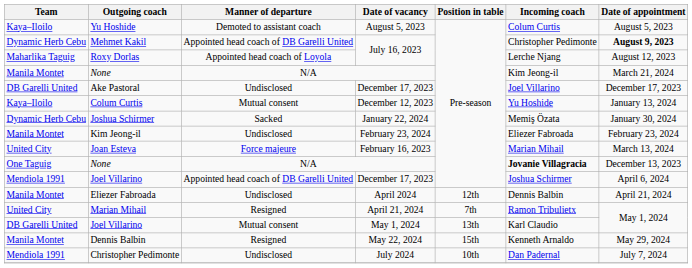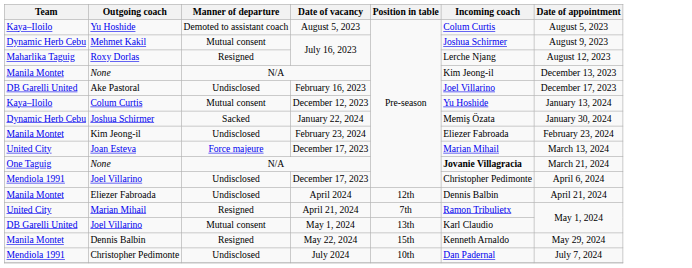 <table class="wikitable sortable">
 <tr>
 <th>Team</th>
 <th>Outgoing coach</th>
 <th>Manner of departure</th>
 <th>Date of vacancy</th>
 <th>Position in table</th>
 <th>Incoming coach</th>
 <th>Date of appointment</th>
 </tr>
 <tr>
 <td><a href='#'>Kaya–Iloilo</a></td>
 <td> <a href='#'>Yu Hoshide</a></td>
 <td align="center">Demoted to assistant coach</td>
 <td align="center">August 5, 2023</td>
 <td rowspan="11" align="center">Pre-season</td>
 <td> <a href='#'>Colum Curtis</a></td>
 <td align="center">August 5, 2023</td>
 </tr>
 <tr>
 <td><a href='#'>Dynamic Herb Cebu</a></td>
 <td> <a href='#'>Mehmet Kakil</a></td>
-<td align="center">Appointed head coach of <a href='#'>DB Garelli United</a></td>
+<td align="center">Mutual consent</td>
 <td rowspan="2" align="center">July 16, 2023</td>
-<td> Christopher Pedimonte</td>
-<td align="center"><strong>August 9, 2023</strong></td>
+<td> <a href='#'>Joshua Schirmer</a></td>
+<td align="center">August 9, 2023</td>
 </tr>
 <tr>
 <td><a href='#'>Maharlika Taguig</a></td>
 <td> <a href='#'>Roxy Dorlas</a></td>
-<td align="center">Appointed head coach of <a href='#'>Loyola</a></td>
+<td align="center">Resigned</td>
 <td> Lerche Njang</td>
 <td align="center">August 12, 2023</td>
 </tr>
 <tr>
 <td><a href='#'>Manila Montet</a></td>
 <td><em>None</em></td>
 <td colspan="2" align="center">N/A</td>
 <td> Kim Jeong-il</td>
-<td align="center">March 21, 2024</td>
+<td align="center">December 13, 2023</td>
 </tr>
 <tr>
 <td><a href='#'>DB Garelli United</a></td>
 <td> Ake Pastoral</td>
 <td align="center">Undisclosed</td>
-<td align="center">December 17, 2023</td>
+<td align="center">February 16, 2023</td>
 <td> <a href='#'>Joel Villarino</a></td>
 <td align="center">December 17, 2023</td>
 </tr>
 <tr>
 <td><a href='#'>Kaya–Iloilo</a></td>
 <td> <a href='#'>Colum Curtis</a></td>
 <td align="center">Mutual consent</td>
 <td align="center">December 12, 2023</td>
 <td> <a href='#'>Yu Hoshide</a></td>
 <td align="center">January 13, 2024</td>
 </tr>
 <tr>
 <td><a href='#'>Dynamic Herb Cebu</a></td>
 <td> <a href='#'>Joshua Schirmer</a></td>
 <td align="center">Sacked</td>
 <td align="center">January 22, 2024</td>
 <td> Memiş Özata</td>
 <td align="center">January 30, 2024</td>
 </tr>
 <tr>
 <td><a href='#'>Manila Montet</a></td>
 <td> Kim Jeong-il</td>
 <td align="center">Undisclosed</td>
 <td align="center">February 23, 2024</td>
 <td> Eliezer Fabroada</td>
 <td align="center">February 23, 2024</td>
 </tr>
 <tr>
 <td><a href='#'>United City</a></td>
 <td> <a href='#'>Joan Esteva</a></td>
 <td align="center"><a href='#'>Force majeure</a></td>
-<td align="center">February 16, 2023</td>
+<td align="center">December 17, 2023</td>
 <td> <a href='#'>Marian Mihail</a></td>
 <td align="center">March 13, 2024</td>
 </tr>
 <tr>
 <td><a href='#'>One Taguig</a></td>
 <td><em>None</em></td>
 <td colspan="2" align="center">N/A</td>
 <td><strong> Jovanie Villagracia</strong></td>
-<td align="center">December 13, 2023</td>
+<td align="center">March 21, 2024</td>
 </tr>
 <tr>
 <td><a href='#'>Mendiola 1991</a></td>
 <td> <a href='#'>Joel Villarino</a></td>
-<td align="center">Appointed head coach of <a href='#'>DB Garelli United</a></td>
+<td align="center">Undisclosed</td>
 <td align="center">December 17, 2023</td>
-<td> <a href='#'>Joshua Schirmer</a></td>
+<td> Christopher Pedimonte</td>
 <td align="center">April 6, 2024</td>
 </tr>
 <tr>
 <td><a href='#'>Manila Montet</a></td>
 <td>  Eliezer Fabroada</td>
 <td align="center">Undisclosed</td>
 <td align="center">April 2024</td>
 <td align="center">12th</td>
 <td> Dennis Balbin</td>
 <td align="center">April 21, 2024</td>
 </tr>
 <tr>
 <td><a href='#'>United City</a></td>
 <td> <a href='#'>Marian Mihail</a></td>
 <td align="center">Resigned</td>
 <td align="center">April 21, 2024</td>
 <td align="center">7th</td>
 <td> <a href='#'>Ramon Tribulietx</a></td>
 <td rowspan="2" align="center">May 1, 2024</td>
 </tr>
 <tr>
 <td><a href='#'>DB Garelli United</a></td>
 <td> <a href='#'>Joel Villarino</a></td>
 <td align="center">Mutual consent</td>
 <td align="center">May 1, 2024</td>
 <td align="center">13th</td>
 <td> Karl Claudio</td>
 </tr>
 <tr>
 <td><a href='#'>Manila Montet</a></td>
 <td>  Dennis Balbin</td>
 <td align="center">Resigned</td>
 <td align="center">May 22, 2024</td>
 <td align="center">15th</td>
 <td> Kenneth Arnaldo</td>
 <td align="center">May 29, 2024</td>
 </tr>
 <tr>
 <td><a href='#'>Mendiola 1991</a></td>
 <td> Christopher Pedimonte</td>
 <td align="center">Undisclosed</td>
 <td align="center">July 2024</td>
 <td align="center">10th</td>
 <td> <a href='#'>Dan Padernal</a></td>
 <td align="center">July 7, 2024</td>
 </tr>
 <tr>
 </tr>
 </table>
